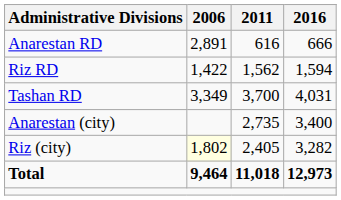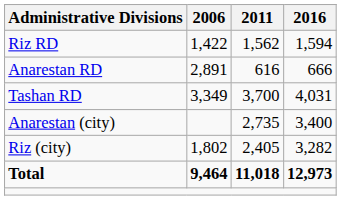 <table class="wikitable">
 <tr>
 <th>Administrative Divisions</th>
 <th>2006</th>
 <th>2011</th>
 <th>2016</th>
 </tr>
 <tr>
+<td><a href='#'>Riz RD</a></td>
+<td style="text-align: right;">1,422</td>
+<td style="text-align: right;">1,562</td>
+<td style="text-align: right;">1,594</td>
+</tr>
+<tr>
 <td><a href='#'>Anarestan RD</a></td>
 <td style="text-align: right;">2,891</td>
 <td style="text-align: right;">616</td>
 <td style="text-align: right;">666</td>
-</tr>
-<tr>
-<td><a href='#'>Riz RD</a></td>
-<td style="text-align: right;">1,422</td>
-<td style="text-align: right;">1,562</td>
-<td style="text-align: right;">1,594</td>
 </tr>
 <tr>
 <td><a href='#'>Tashan RD</a></td>
 <td style="text-align: right;">3,349</td>
 <td style="text-align: right;">3,700</td>
 <td style="text-align: right;">4,031</td>
 </tr>
 <tr>
 <td><a href='#'>Anarestan</a> (city)</td>
 <td style="text-align: right;"></td>
 <td style="text-align: right;">2,735</td>
 <td style="text-align: right;">3,400</td>
 </tr>
 <tr>
 <td><a href='#'>Riz</a> (city)</td>
-<td style="background: lightyellow; text-align: right;">1,802</td>
+<td style="text-align: right;">1,802</td>
 <td style="text-align: right;">2,405</td>
 <td style="text-align: right;">3,282</td>
 </tr>
 <tr>
 <td><strong>Total</strong></td>
 <td style="text-align: right;"><strong>9,464</strong></td>
 <td style="text-align: right;"><strong>11,018</strong></td>
 <td style="text-align: right;"><strong>12,973</strong></td>
 </tr>
 <tr>
 <td colspan=4></td>
 </tr>
 </table>
